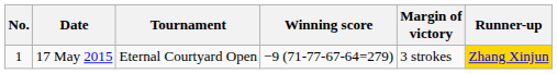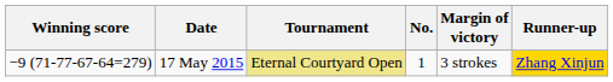 <table class="wikitable" style="font-size:95%;">
 <tr>
-<th>No.</th>
+<th>Winning score</th>
 <th>Date</th>
 <th>Tournament</th>
-<th>Winning score</th>
+<th>No.</th>
 <th>Margin of<br>victory</th>
 <th>Runner-up</th>
 </tr>
 <tr>
+<td>−9 (71-77-67-64=279)</td>
+<td align=right>17 May <a href='#'>2015</a></td>
+<td style="background: khaki;">Eternal Courtyard Open</td>
 <td align=center>1</td>
-<td align=right>17 May <a href='#'>2015</a></td>
-<td>Eternal Courtyard Open</td>
-<td>−9 (71-77-67-64=279)</td>
 <td>3 strokes</td>
 <td style="background: gold;"> <a href='#'>Zhang Xinjun</a></td>
 </tr>
 </table>
